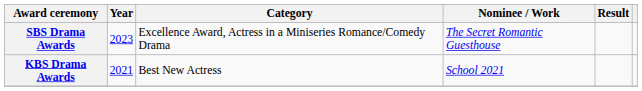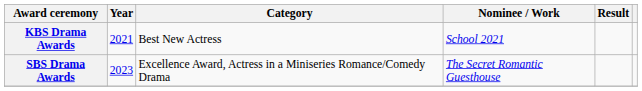 <table class="wikitable plainrowheaders sortable">
 <tr>
 <th scope="col">Award ceremony</th>
 <th scope="col">Year</th>
 <th scope="col">Category</th>
 <th scope="col">Nominee / Work</th>
 <th scope="col">Result</th>
 <th scope="col" class="unsortable"></th>
 </tr>
 <tr>
+<th scope="row"  rowspan="1"><a href='#'>KBS Drama Awards</a></th>
+<td><a href='#'>2021</a></td>
+<td>Best New Actress</td>
+<td><em><a href='#'>School 2021</a></em></td>
+<td></td>
+<td style="text-align:center"></td>
+</tr>
+<tr>
 <th scope="row"  rowspan="1"><a href='#'>SBS Drama Awards</a></th>
 <td><a href='#'>2023</a></td>
 <td>Excellence Award, Actress in a Miniseries Romance/Comedy Drama</td>
 <td><em><a href='#'>The Secret Romantic Guesthouse</a></em></td>
 <td></td>
 <td style="text-align:center"></td>
 </tr>
 <tr>
-<th scope="row"  rowspan="1"><a href='#'>KBS Drama Awards</a></th>
-<td><a href='#'>2021</a></td>
-<td>Best New Actress</td>
-<td><em><a href='#'>School 2021</a></em></td>
-<td></td>
-<td style="text-align:center"></td>
-</tr>
-<tr>
 </tr>
 </table>
